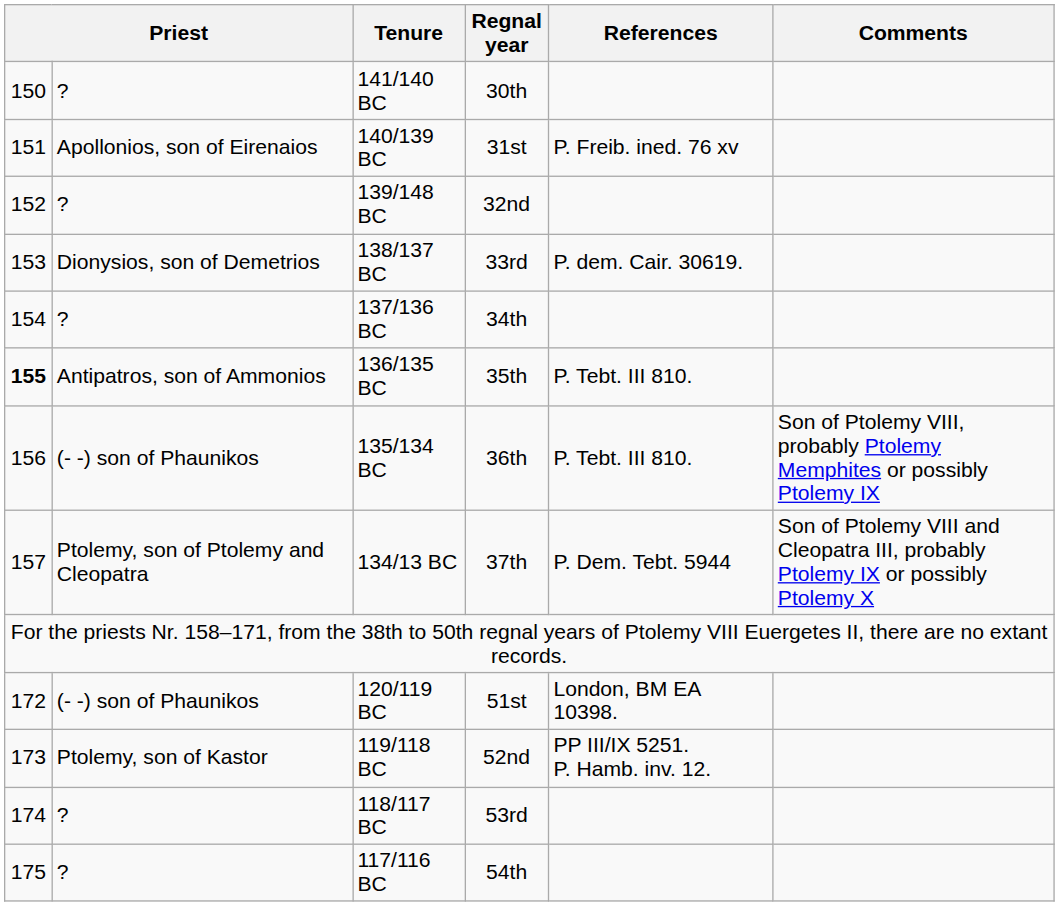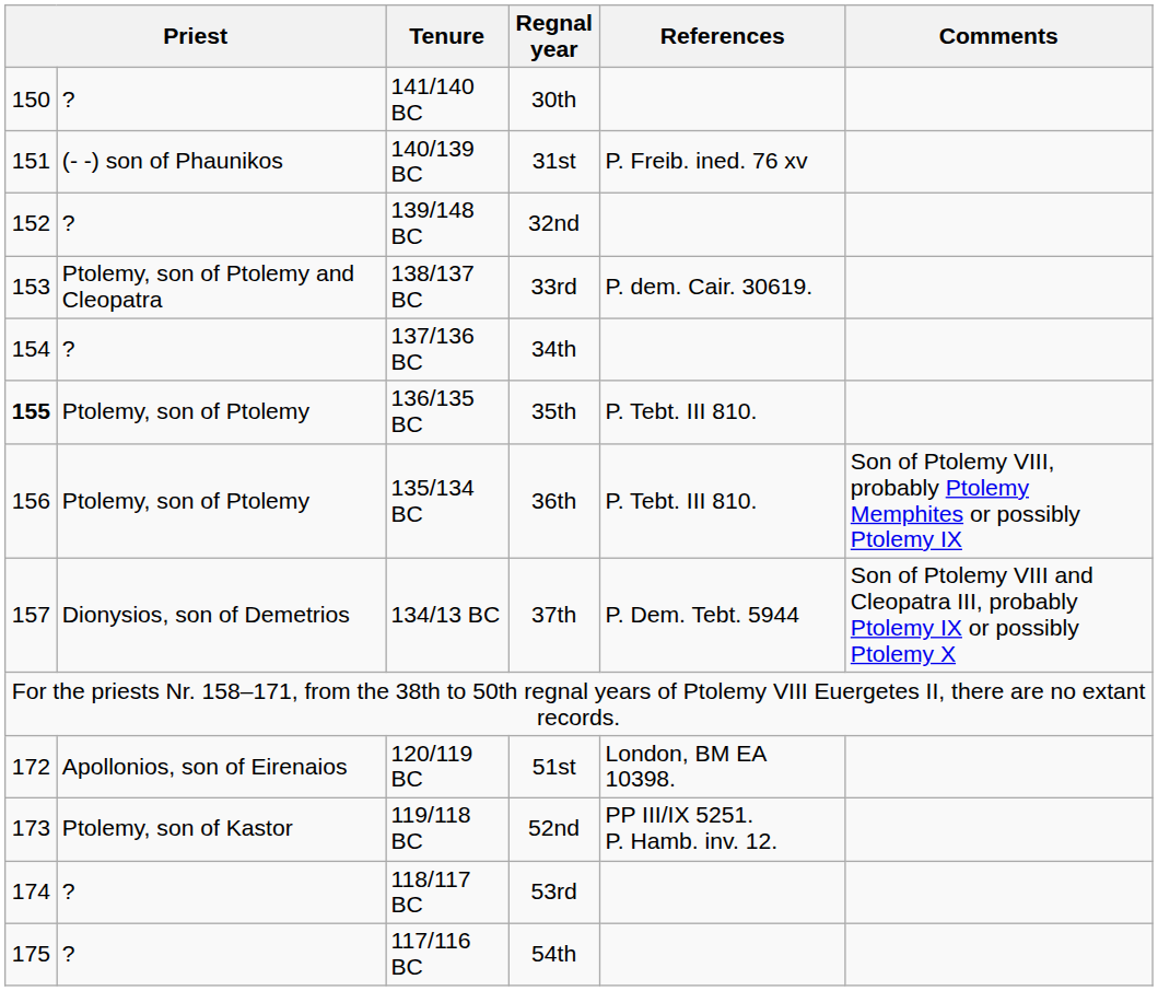 <table class="wikitable" style="width:90%;">
 <tr style="background-color:#f9f9f9;">
 <th bgcolor="#FFDEAD" style="width:30%;" colspan="2"><strong>Priest</strong></th>
 <th bgcolor="#FFDEAD" style="width:10%;">Tenure</th>
 <th bgcolor="#FFDEAD" style="width:5%;">Regnal year</th>
 <th bgcolor="#FFDEAD" style="width:20%;">References</th>
 <th bgcolor="#FFDEAD" style="width:25%;">Comments</th>
 </tr>
 <tr>
 <td align="center">150</td>
 <td>?</td>
 <td>141/140 BC</td>
 <td align="center">30th</td>
 <td></td>
 <td></td>
 </tr>
 <tr>
 <td align="center">151</td>
-<td>Apollonios, son of Eirenaios</td>
+<td>(- -) son of Phaunikos</td>
 <td>140/139 BC</td>
 <td align="center">31st</td>
 <td>P. Freib. ined. 76 xv</td>
 <td></td>
 </tr>
 <tr>
 <td align="center">152</td>
 <td>?</td>
 <td>139/148 BC</td>
 <td align="center">32nd</td>
 <td></td>
 <td></td>
 </tr>
 <tr>
 <td align="center">153</td>
-<td>Dionysios, son of Demetrios</td>
+<td>Ptolemy, son of Ptolemy and Cleopatra</td>
 <td>138/137 BC</td>
 <td align="center">33rd</td>
 <td>P. dem. Cair. 30619.</td>
 <td></td>
 </tr>
 <tr>
 <td align="center">154</td>
 <td>?</td>
 <td>137/136 BC</td>
 <td align="center">34th</td>
 <td></td>
 <td></td>
 </tr>
 <tr>
 <td align="center"><strong>155</strong></td>
-<td>Antipatros, son of Ammonios</td>
+<td>Ptolemy, son of Ptolemy</td>
 <td>136/135 BC</td>
 <td align="center">35th</td>
 <td>P. Tebt. III 810.</td>
 <td></td>
 </tr>
 <tr>
 <td align="center">156</td>
-<td>(- -) son of Phaunikos</td>
+<td>Ptolemy, son of Ptolemy</td>
 <td>135/134 BC</td>
 <td align="center">36th</td>
 <td>P. Tebt. III 810.</td>
 <td>Son of Ptolemy VIII, probably <a href='#'>Ptolemy Memphites</a> or possibly <a href='#'>Ptolemy IX</a></td>
 </tr>
 <tr>
 <td align="center">157</td>
-<td>Ptolemy, son of Ptolemy and Cleopatra</td>
+<td>Dionysios, son of Demetrios</td>
 <td>134/13 BC</td>
 <td align="center">37th</td>
 <td>P. Dem. Tebt. 5944</td>
 <td>Son of Ptolemy VIII and Cleopatra III, probably <a href='#'>Ptolemy IX</a> or possibly <a href='#'>Ptolemy X</a></td>
 </tr>
 <tr>
 <td align="center" colspan="6">For the priests Nr. 158–171, from the 38th to 50th regnal years of Ptolemy VIII Euergetes II, there are no extant records.</td>
 </tr>
 <tr>
 <td align="center">172</td>
-<td>(- -) son of Phaunikos</td>
+<td>Apollonios, son of Eirenaios</td>
 <td>120/119 BC</td>
 <td align="center">51st</td>
 <td>London, BM EA 10398.</td>
 <td></td>
 </tr>
 <tr>
 <td align="center">173</td>
 <td>Ptolemy, son of Kastor</td>
 <td>119/118 BC</td>
 <td align="center">52nd</td>
 <td>PP III/IX 5251.<br>P. Hamb. inv. 12.</td>
 <td></td>
 </tr>
 <tr>
 <td align="center">174</td>
 <td>?</td>
 <td>118/117 BC</td>
 <td align="center">53rd</td>
 <td></td>
 <td></td>
 </tr>
 <tr>
 <td align="center">175</td>
 <td>?</td>
 <td>117/116 BC</td>
 <td align="center">54th</td>
 <td></td>
 <td></td>
 </tr>
 </table>
